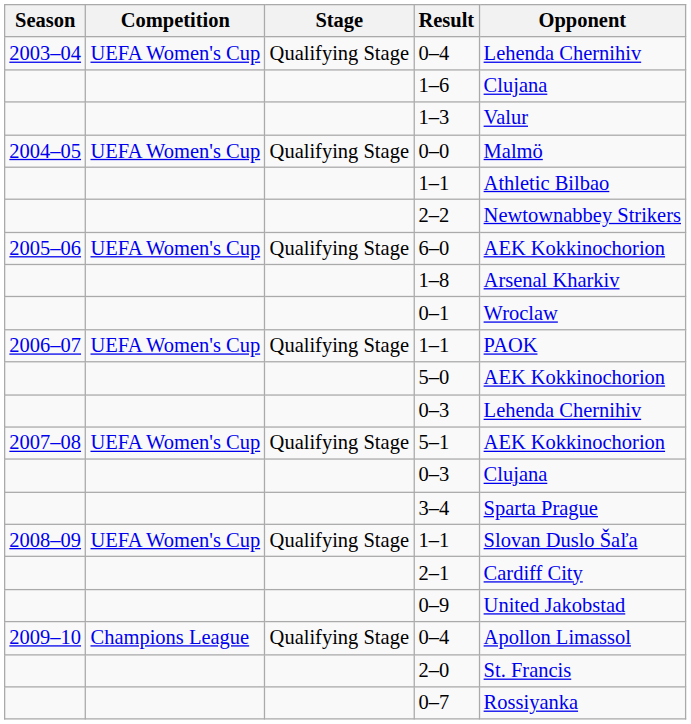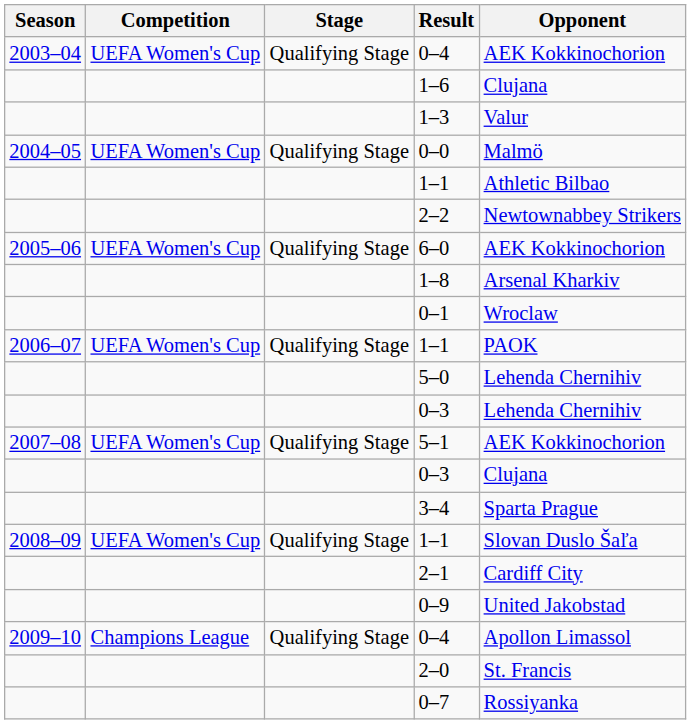 <table class="wikitable">
 <tr>
 <th>Season</th>
 <th>Competition</th>
 <th>Stage</th>
 <th>Result</th>
 <th>Opponent</th>
 </tr>
 <tr>
 <td><a href='#'>2003–04</a></td>
 <td><a href='#'>UEFA Women's Cup</a></td>
 <td>Qualifying Stage</td>
 <td>0–4</td>
-<td> <a href='#'>Lehenda Chernihiv</a></td>
+<td> <a href='#'>AEK Kokkinochorion</a></td>
 </tr>
 <tr>
 <td></td>
 <td></td>
 <td></td>
 <td>1–6</td>
 <td> <a href='#'>Clujana</a></td>
 </tr>
 <tr>
 <td></td>
 <td></td>
 <td></td>
 <td>1–3</td>
 <td> <a href='#'>Valur</a></td>
 </tr>
 <tr>
 <td><a href='#'>2004–05</a></td>
 <td><a href='#'>UEFA Women's Cup</a></td>
 <td>Qualifying Stage</td>
 <td>0–0</td>
 <td> <a href='#'>Malmö</a></td>
 </tr>
 <tr>
 <td></td>
 <td></td>
 <td></td>
 <td>1–1</td>
 <td> <a href='#'>Athletic Bilbao</a></td>
 </tr>
 <tr>
 <td></td>
 <td></td>
 <td></td>
 <td>2–2</td>
 <td> <a href='#'>Newtownabbey Strikers</a></td>
 </tr>
 <tr>
 <td><a href='#'>2005–06</a></td>
 <td><a href='#'>UEFA Women's Cup</a></td>
 <td>Qualifying Stage</td>
 <td>6–0</td>
 <td> <a href='#'>AEK Kokkinochorion</a></td>
 </tr>
 <tr>
 <td></td>
 <td></td>
 <td></td>
 <td>1–8</td>
 <td> <a href='#'>Arsenal Kharkiv</a></td>
 </tr>
 <tr>
 <td></td>
 <td></td>
 <td></td>
 <td>0–1</td>
 <td> <a href='#'>Wroclaw</a></td>
 </tr>
 <tr>
 <td><a href='#'>2006–07</a></td>
 <td><a href='#'>UEFA Women's Cup</a></td>
 <td>Qualifying Stage</td>
 <td>1–1</td>
 <td> <a href='#'>PAOK</a></td>
 </tr>
 <tr>
 <td></td>
 <td></td>
 <td></td>
 <td>5–0</td>
-<td> <a href='#'>AEK Kokkinochorion</a></td>
+<td> <a href='#'>Lehenda Chernihiv</a></td>
 </tr>
 <tr>
 <td></td>
 <td></td>
 <td></td>
 <td>0–3</td>
 <td> <a href='#'>Lehenda Chernihiv</a></td>
 </tr>
 <tr>
 <td><a href='#'>2007–08</a></td>
 <td><a href='#'>UEFA Women's Cup</a></td>
 <td>Qualifying Stage</td>
 <td>5–1</td>
 <td> <a href='#'>AEK Kokkinochorion</a></td>
 </tr>
 <tr>
 <td></td>
 <td></td>
 <td></td>
 <td>0–3</td>
 <td> <a href='#'>Clujana</a></td>
 </tr>
 <tr>
 <td></td>
 <td></td>
 <td></td>
 <td>3–4</td>
 <td> <a href='#'>Sparta Prague</a></td>
 </tr>
 <tr>
 <td><a href='#'>2008–09</a></td>
 <td><a href='#'>UEFA Women's Cup</a></td>
 <td>Qualifying Stage</td>
 <td>1–1</td>
 <td> <a href='#'>Slovan Duslo Šaľa</a></td>
 </tr>
 <tr>
 <td></td>
 <td></td>
 <td></td>
 <td>2–1</td>
 <td> <a href='#'>Cardiff City</a></td>
 </tr>
 <tr>
 <td></td>
 <td></td>
 <td></td>
 <td>0–9</td>
 <td> <a href='#'>United Jakobstad</a></td>
 </tr>
 <tr>
 <td><a href='#'>2009–10</a></td>
 <td><a href='#'>Champions League</a></td>
 <td>Qualifying Stage</td>
 <td>0–4</td>
 <td> <a href='#'>Apollon Limassol</a></td>
 </tr>
 <tr>
 <td></td>
 <td></td>
 <td></td>
 <td>2–0</td>
 <td> <a href='#'>St. Francis</a></td>
 </tr>
 <tr>
 <td></td>
 <td></td>
 <td></td>
 <td>0–7</td>
 <td> <a href='#'>Rossiyanka</a></td>
 </tr>
 </table>
